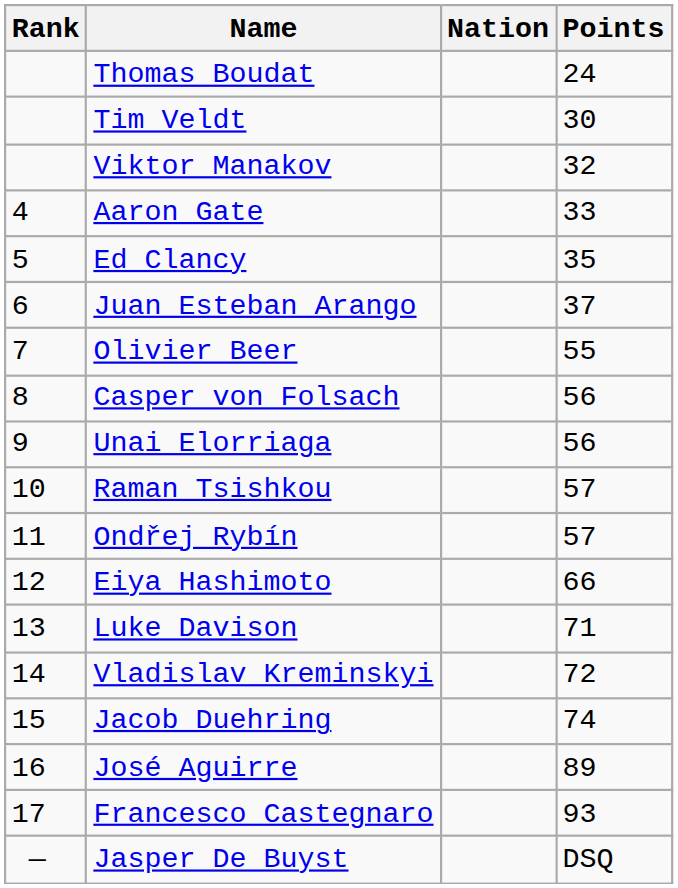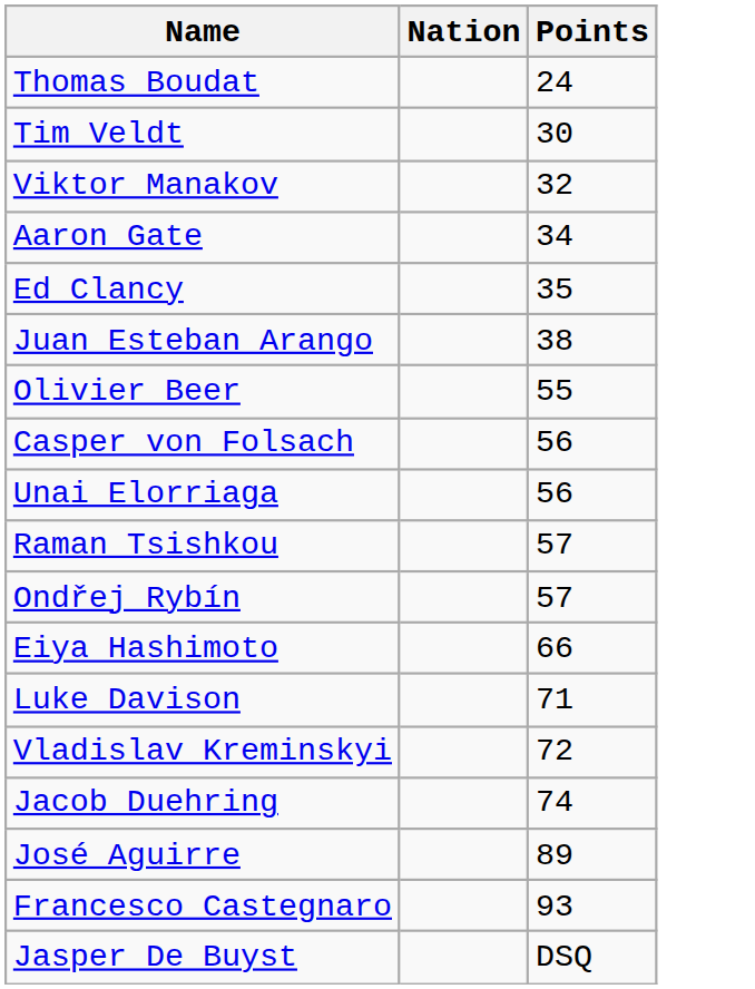 <table class="wikitable sortable" style="text-align:left">
 <tr>
-<th>Rank</th>
 <th>Name</th>
 <th>Nation</th>
 <th>Points</th>
 </tr>
 <tr>
-<td></td>
 <td><a href='#'>Thomas Boudat</a></td>
 <td></td>
 <td>24</td>
 </tr>
 <tr>
-<td></td>
 <td><a href='#'>Tim Veldt</a></td>
 <td></td>
 <td>30</td>
 </tr>
 <tr>
-<td></td>
 <td><a href='#'>Viktor Manakov</a></td>
 <td></td>
 <td>32</td>
 </tr>
 <tr>
-<td>4</td>
 <td><a href='#'>Aaron Gate</a></td>
 <td></td>
-<td>33</td>
+<td>34</td>
 </tr>
 <tr>
-<td>5</td>
 <td><a href='#'>Ed Clancy</a></td>
 <td></td>
 <td>35</td>
 </tr>
 <tr>
-<td>6</td>
 <td><a href='#'>Juan Esteban Arango</a></td>
 <td></td>
-<td>37</td>
+<td>38</td>
 </tr>
 <tr>
-<td>7</td>
 <td><a href='#'>Olivier Beer</a></td>
 <td></td>
 <td>55</td>
 </tr>
 <tr>
-<td>8</td>
 <td><a href='#'>Casper von Folsach</a></td>
 <td></td>
 <td>56</td>
 </tr>
 <tr>
-<td>9</td>
 <td><a href='#'>Unai Elorriaga</a></td>
 <td></td>
 <td>56</td>
 </tr>
 <tr>
-<td>10</td>
 <td><a href='#'>Raman Tsishkou</a></td>
 <td></td>
 <td>57</td>
 </tr>
 <tr>
-<td>11</td>
 <td><a href='#'>Ondřej Rybín</a></td>
 <td></td>
 <td>57</td>
 </tr>
 <tr>
-<td>12</td>
 <td><a href='#'>Eiya Hashimoto</a></td>
 <td></td>
 <td>66</td>
 </tr>
 <tr>
-<td>13</td>
 <td><a href='#'>Luke Davison</a></td>
 <td></td>
 <td>71</td>
 </tr>
 <tr>
-<td>14</td>
 <td><a href='#'>Vladislav Kreminskyi</a></td>
 <td></td>
 <td>72</td>
 </tr>
 <tr>
-<td>15</td>
 <td><a href='#'>Jacob Duehring</a></td>
 <td></td>
 <td>74</td>
 </tr>
 <tr>
-<td>16</td>
 <td><a href='#'>José Aguirre</a></td>
 <td></td>
 <td>89</td>
 </tr>
 <tr>
-<td>17</td>
 <td><a href='#'>Francesco Castegnaro</a></td>
 <td></td>
 <td>93</td>
 </tr>
 <tr>
-<td> —</td>
 <td><a href='#'>Jasper De Buyst</a></td>
 <td></td>
 <td>DSQ</td>
 </tr>
 </table>
